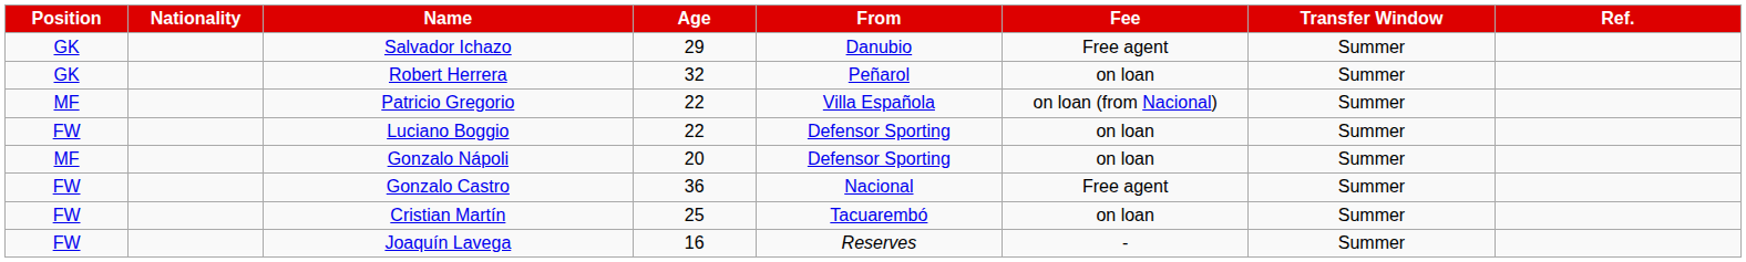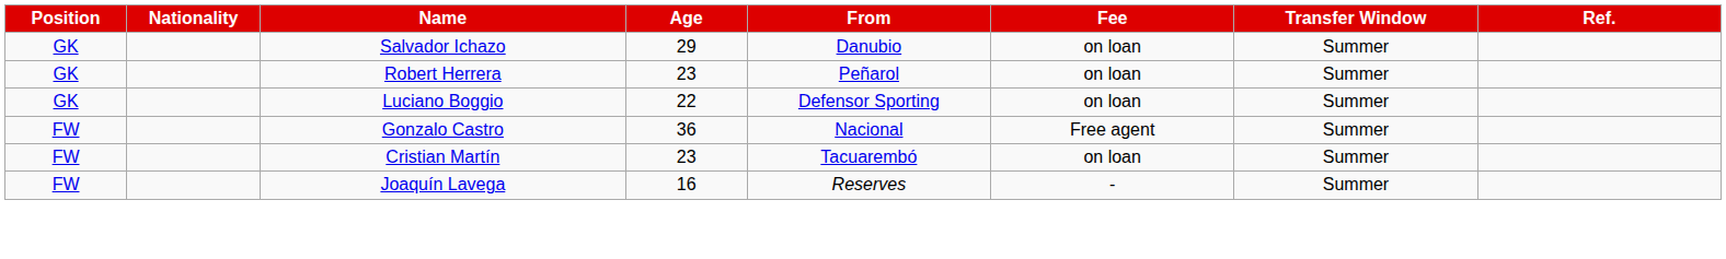 <table class="wikitable" style="text-align:center; font-size:100%; ">
 <tr>
 <th style="background:#DD0000; color:white; width:5%;">Position</th>
 <th style="background:#DD0000; color:white; width:5%;">Nationality</th>
 <th style="background:#DD0000; color:white; width:15%;">Name</th>
 <th style="background:#DD0000; color:white; width:5%;">Age</th>
 <th style="background:#DD0000; color:white; width:10%;">From</th>
 <th style="background:#DD0000; color:white; width:10%;">Fee</th>
 <th style="background:#DD0000; color:white; width:10%;">Transfer Window</th>
 <th style="background:#DD0000; color:white; width:10%;">Ref.</th>
 </tr>
 <tr>
 <td><a href='#'>GK</a></td>
 <td></td>
 <td><a href='#'>Salvador Ichazo</a></td>
 <td>29</td>
 <td><a href='#'>Danubio</a></td>
-<td>Free agent</td>
+<td>on loan</td>
 <td>Summer</td>
 <td></td>
 </tr>
 <tr>
 <td><a href='#'>GK</a></td>
 <td></td>
 <td><a href='#'>Robert Herrera</a></td>
-<td>32</td>
+<td>23</td>
 <td><a href='#'>Peñarol</a></td>
 <td>on loan</td>
 <td>Summer</td>
 <td></td>
 </tr>
 <tr>
-<td><a href='#'>MF</a></td>
-<td></td>
-<td><a href='#'>Patricio Gregorio</a></td>
-<td>22</td>
-<td><a href='#'>Villa Española</a></td>
-<td>on loan (from <a href='#'>Nacional</a>)</td>
-<td>Summer</td>
-<td></td>
-</tr>
-<tr>
-<td><a href='#'>FW</a></td>
+<td><a href='#'>GK</a></td>
 <td></td>
 <td><a href='#'>Luciano Boggio</a></td>
 <td>22</td>
-<td><a href='#'>Defensor Sporting</a></td>
-<td>on loan</td>
-<td>Summer</td>
-<td></td>
-</tr>
-<tr>
-<td><a href='#'>MF</a></td>
-<td></td>
-<td><a href='#'>Gonzalo Nápoli</a></td>
-<td>20</td>
 <td><a href='#'>Defensor Sporting</a></td>
 <td>on loan</td>
 <td>Summer</td>
 <td></td>
 </tr>
 <tr>
 <td><a href='#'>FW</a></td>
 <td></td>
 <td><a href='#'>Gonzalo Castro</a></td>
 <td>36</td>
 <td><a href='#'>Nacional</a></td>
 <td>Free agent</td>
 <td>Summer</td>
 <td></td>
 </tr>
 <tr>
 <td><a href='#'>FW</a></td>
 <td></td>
 <td><a href='#'>Cristian Martín</a></td>
-<td>25</td>
+<td>23</td>
 <td><a href='#'>Tacuarembó</a></td>
 <td>on loan</td>
 <td>Summer</td>
 <td></td>
 </tr>
 <tr>
 <td><a href='#'>FW</a></td>
 <td></td>
 <td><a href='#'>Joaquín Lavega</a></td>
 <td>16</td>
 <td><em>Reserves</em></td>
 <td>-</td>
 <td>Summer</td>
 <td></td>
 </tr>
 <tr>
 </tr>
 </table>
